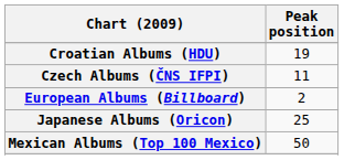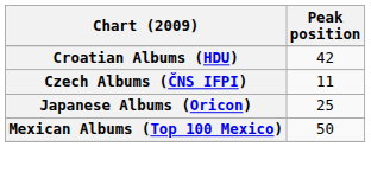 <table class="wikitable sortable plainrowheaders" style="text-align:center">
 <tr>
 <th scope="col">Chart (2009)</th>
 <th scope="col">Peak<br>position</th>
 </tr>
 <tr>
 </tr>
 <tr>
 </tr>
 <tr>
 </tr>
 <tr>
 </tr>
 <tr>
 </tr>
 <tr>
 <th scope="row">Croatian Albums (<a href='#'>HDU</a>)</th>
-<td>19</td>
+<td>42</td>
 </tr>
 <tr>
 <th scope="row">Czech Albums (<a href='#'>ČNS IFPI</a>)</th>
 <td>11</td>
 </tr>
 <tr>
-</tr>
-<tr>
-<th scope="row"><a href='#'>European Albums</a> (<em><a href='#'>Billboard</a></em>)</th>
-<td>2</td>
 </tr>
 <tr>
 </tr>
 <tr>
 </tr>
 <tr>
 </tr>
 <tr>
 </tr>
 <tr>
 </tr>
 <tr>
 <th scope="row">Japanese Albums (<a href='#'>Oricon</a>)</th>
 <td>25</td>
 </tr>
 <tr>
 <th scope="row">Mexican Albums (<a href='#'>Top 100 Mexico</a>)</th>
 <td>50</td>
 </tr>
 <tr>
 </tr>
 <tr>
 </tr>
 <tr>
 </tr>
 <tr>
 </tr>
 <tr>
 </tr>
 <tr>
 </tr>
 <tr>
 </tr>
 <tr>
 </tr>
 <tr>
 </tr>
 </table>
